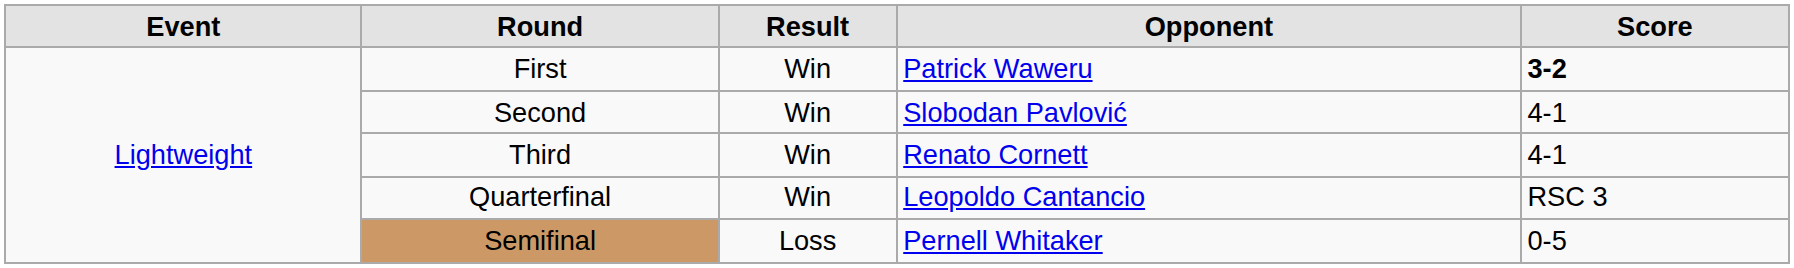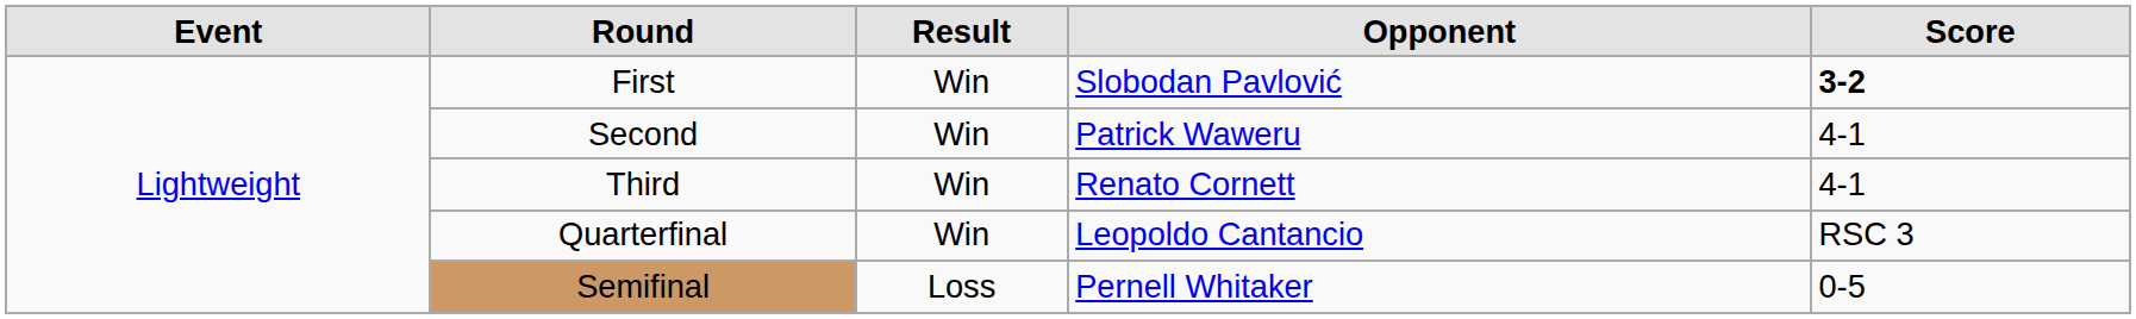 <table style='font-size: 85%; text-align: left;' class='wikitable' width='45%'>
 <tr>
 <th style='border-style: none none solid solid; background: #e3e3e3; width: 20%'><strong>Event</strong></th>
 <th style='border-style: none none solid solid; background: #e3e3e3; width: 20%'><strong>Round</strong></th>
 <th style='border-style: none none solid solid; background: #e3e3e3; width: 10%'><strong>Result</strong></th>
 <th style='border-style: none none solid solid; background: #e3e3e3; width: 35%'><strong>Opponent</strong></th>
 <th style='border-style: none none solid solid; background: #e3e3e3; width: 15%'><strong>Score</strong></th>
 </tr>
 <tr align=center>
 <td rowspan="5" style="text-align:center;"><a href='#'>Lightweight</a></td>
 <td align='center'>First</td>
 <td>Win</td>
-<td align='left'> <a href='#'>Patrick Waweru</a></td>
+<td align='left'> <a href='#'>Slobodan Pavlović</a></td>
 <td align='left'><strong>3-2</strong></td>
 </tr>
 <tr align=center>
 <td align='center'>Second</td>
 <td>Win</td>
-<td align='left'> <a href='#'>Slobodan Pavlović</a></td>
+<td align='left'> <a href='#'>Patrick Waweru</a></td>
 <td align='left'>4-1</td>
 </tr>
 <tr align=center>
 <td align='center'>Third</td>
 <td>Win</td>
 <td align='left'> <a href='#'>Renato Cornett</a></td>
 <td align='left'>4-1</td>
 </tr>
 <tr align=center>
 <td align='center'>Quarterfinal</td>
 <td>Win</td>
 <td align='left'> <a href='#'>Leopoldo Cantancio</a></td>
 <td align='left'>RSC 3</td>
 </tr>
 <tr align=center>
 <td align='center'; bgcolor="#cc9966">Semifinal</td>
 <td>Loss</td>
 <td align='left'> <a href='#'>Pernell Whitaker</a></td>
 <td align='left'>0-5</td>
 </tr>
 </table>
